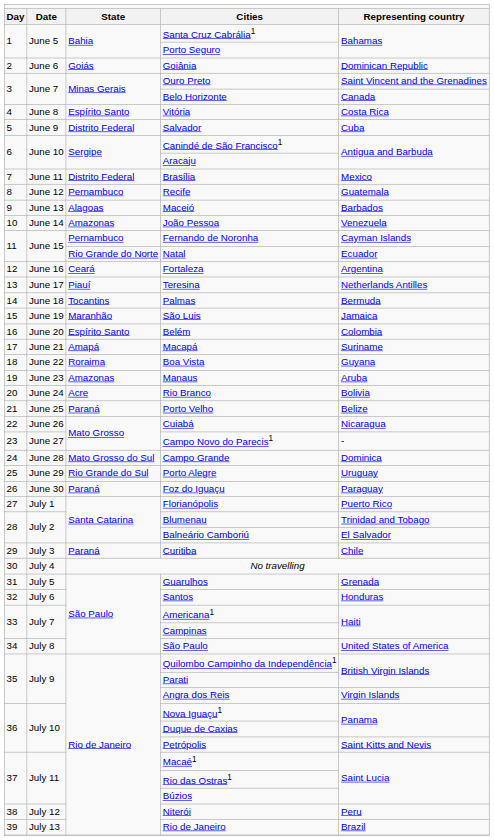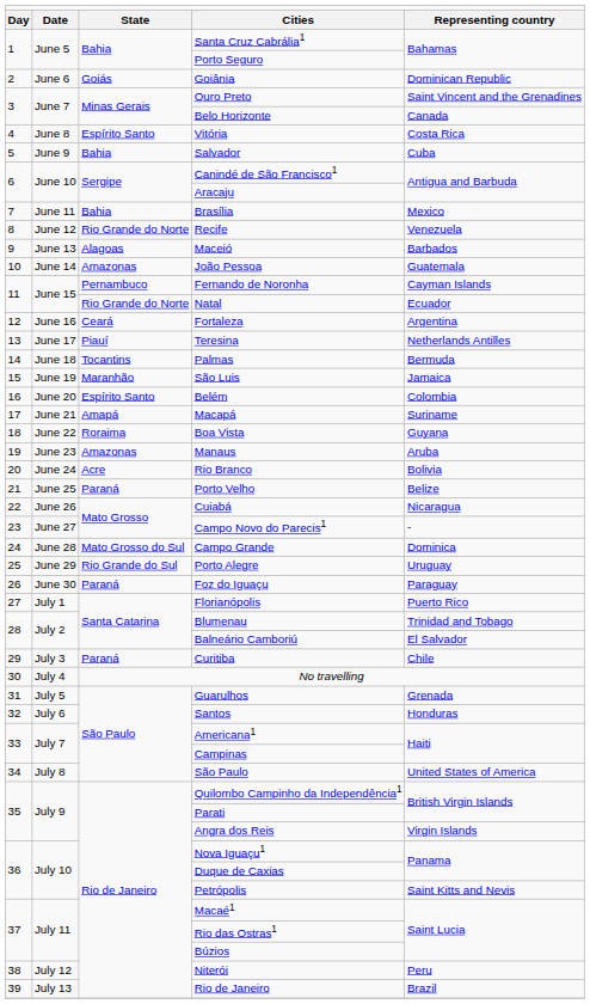 <table class="wikitable">
 <tr>
 <td colspan=6></td>
 </tr>
 <tr>
 <th>Day</th>
 <th>Date</th>
 <th>State</th>
 <th>Cities</th>
 <th>Representing country</th>
 </tr>
 <tr>
 <td rowspan=2>1</td>
 <td rowspan=2>June 5</td>
 <td rowspan=2><a href='#'>Bahia</a></td>
 <td><a href='#'>Santa Cruz Cabrália</a><sup>1</sup></td>
 <td rowspan=2><a href='#'>Bahamas</a></td>
 </tr>
 <tr>
 <td><a href='#'>Porto Seguro</a></td>
 </tr>
 <tr>
 <td>2</td>
 <td>June 6</td>
 <td><a href='#'>Goiás</a></td>
 <td><a href='#'>Goiânia</a></td>
 <td><a href='#'>Dominican Republic</a></td>
 </tr>
 <tr>
 <td rowspan=2>3</td>
 <td rowspan=2>June 7</td>
 <td rowspan=2><a href='#'>Minas Gerais</a></td>
 <td><a href='#'>Ouro Preto</a></td>
 <td><a href='#'>Saint Vincent and the Grenadines</a></td>
 </tr>
 <tr>
 <td><a href='#'>Belo Horizonte</a></td>
 <td><a href='#'>Canada</a></td>
 </tr>
 <tr>
 <td>4</td>
 <td>June 8</td>
 <td><a href='#'>Espírito Santo</a></td>
 <td><a href='#'>Vitória</a></td>
 <td><a href='#'>Costa Rica</a></td>
 </tr>
 <tr>
 <td>5</td>
 <td>June 9</td>
-<td><a href='#'>Distrito Federal</a></td>
+<td><a href='#'>Bahia</a></td>
 <td><a href='#'>Salvador</a></td>
 <td><a href='#'>Cuba</a></td>
 </tr>
 <tr>
 <td rowspan=2>6</td>
 <td rowspan=2>June 10</td>
 <td rowspan=2><a href='#'>Sergipe</a></td>
 <td><a href='#'>Canindé de São Francisco</a><sup>1</sup></td>
 <td rowspan=2><a href='#'>Antigua and Barbuda</a></td>
 </tr>
 <tr>
 <td><a href='#'>Aracaju</a></td>
 </tr>
 <tr>
 <td>7</td>
 <td>June 11</td>
-<td><a href='#'>Distrito Federal</a></td>
+<td><a href='#'>Bahia</a></td>
 <td><a href='#'>Brasília</a></td>
 <td><a href='#'>Mexico</a></td>
 </tr>
 <tr>
 <td>8</td>
 <td>June 12</td>
-<td><a href='#'>Pernambuco</a></td>
+<td><a href='#'>Rio Grande do Norte</a></td>
 <td><a href='#'>Recife</a></td>
-<td><a href='#'>Guatemala</a></td>
+<td><a href='#'>Venezuela</a></td>
 </tr>
 <tr>
 <td>9</td>
 <td>June 13</td>
 <td><a href='#'>Alagoas</a></td>
 <td><a href='#'>Maceió</a></td>
 <td><a href='#'>Barbados</a></td>
 </tr>
 <tr>
 <td>10</td>
 <td>June 14</td>
 <td><a href='#'>Amazonas</a></td>
 <td><a href='#'>João Pessoa</a></td>
-<td><a href='#'>Venezuela</a></td>
+<td><a href='#'>Guatemala</a></td>
 </tr>
 <tr>
 <td rowspan=2>11</td>
 <td rowspan=2>June 15</td>
 <td><a href='#'>Pernambuco</a></td>
 <td><a href='#'>Fernando de Noronha</a></td>
 <td><a href='#'>Cayman Islands</a></td>
 </tr>
 <tr>
 <td><a href='#'>Rio Grande do Norte</a></td>
 <td><a href='#'>Natal</a></td>
 <td><a href='#'>Ecuador</a></td>
 </tr>
 <tr>
 <td>12</td>
 <td>June 16</td>
 <td><a href='#'>Ceará</a></td>
 <td><a href='#'>Fortaleza</a></td>
 <td><a href='#'>Argentina</a></td>
 </tr>
 <tr>
 <td>13</td>
 <td>June 17</td>
 <td><a href='#'>Piauí</a></td>
 <td><a href='#'>Teresina</a></td>
 <td><a href='#'>Netherlands Antilles</a></td>
 </tr>
 <tr>
 <td>14</td>
 <td>June 18</td>
 <td><a href='#'>Tocantins</a></td>
 <td><a href='#'>Palmas</a></td>
 <td><a href='#'>Bermuda</a></td>
 </tr>
 <tr>
 <td>15</td>
 <td>June 19</td>
 <td><a href='#'>Maranhão</a></td>
 <td><a href='#'>São Luis</a></td>
 <td><a href='#'>Jamaica</a></td>
 </tr>
 <tr>
 <td>16</td>
 <td>June 20</td>
 <td><a href='#'>Espírito Santo</a></td>
 <td><a href='#'>Belém</a></td>
 <td><a href='#'>Colombia</a></td>
 </tr>
 <tr>
 <td>17</td>
 <td>June 21</td>
 <td><a href='#'>Amapá</a></td>
 <td><a href='#'>Macapá</a></td>
 <td><a href='#'>Suriname</a></td>
 </tr>
 <tr>
 <td>18</td>
 <td>June 22</td>
 <td><a href='#'>Roraima</a></td>
 <td><a href='#'>Boa Vista</a></td>
 <td><a href='#'>Guyana</a></td>
 </tr>
 <tr>
 <td>19</td>
 <td>June 23</td>
 <td><a href='#'>Amazonas</a></td>
 <td><a href='#'>Manaus</a></td>
 <td><a href='#'>Aruba</a></td>
 </tr>
 <tr>
 <td>20</td>
 <td>June 24</td>
 <td><a href='#'>Acre</a></td>
 <td><a href='#'>Rio Branco</a></td>
 <td><a href='#'>Bolivia</a></td>
 </tr>
 <tr>
 <td>21</td>
 <td>June 25</td>
 <td><a href='#'>Paraná</a></td>
 <td><a href='#'>Porto Velho</a></td>
 <td><a href='#'>Belize</a></td>
 </tr>
 <tr>
 <td>22</td>
 <td>June 26</td>
 <td rowspan=2><a href='#'>Mato Grosso</a></td>
 <td><a href='#'>Cuiabá</a></td>
 <td><a href='#'>Nicaragua</a></td>
 </tr>
 <tr>
 <td>23</td>
 <td>June 27</td>
 <td><a href='#'>Campo Novo do Parecis</a><sup>1</sup></td>
 <td>-</td>
 </tr>
 <tr>
 <td>24</td>
 <td>June 28</td>
 <td><a href='#'>Mato Grosso do Sul</a></td>
 <td><a href='#'>Campo Grande</a></td>
 <td><a href='#'>Dominica</a></td>
 </tr>
 <tr>
 <td>25</td>
 <td>June 29</td>
 <td><a href='#'>Rio Grande do Sul</a></td>
 <td><a href='#'>Porto Alegre</a></td>
 <td><a href='#'>Uruguay</a></td>
 </tr>
 <tr>
 <td>26</td>
 <td>June 30</td>
 <td><a href='#'>Paraná</a></td>
 <td><a href='#'>Foz do Iguaçu</a></td>
 <td><a href='#'>Paraguay</a></td>
 </tr>
 <tr>
 <td>27</td>
 <td>July 1</td>
 <td rowspan=3><a href='#'>Santa Catarina</a></td>
 <td><a href='#'>Florianópolis</a></td>
 <td><a href='#'>Puerto Rico</a></td>
 </tr>
 <tr>
 <td rowspan=2>28</td>
 <td rowspan=2>July 2</td>
 <td><a href='#'>Blumenau</a></td>
 <td><a href='#'>Trinidad and Tobago</a></td>
 </tr>
 <tr>
 <td><a href='#'>Balneário Camboriú</a></td>
 <td><a href='#'>El Salvador</a></td>
 </tr>
 <tr>
 <td>29</td>
 <td>July 3</td>
 <td><a href='#'>Paraná</a></td>
 <td><a href='#'>Curitiba</a></td>
 <td><a href='#'>Chile</a></td>
 </tr>
 <tr>
 <td>30</td>
 <td>July 4</td>
 <td colspan=3 align=center><em>No travelling</em></td>
 </tr>
 <tr>
 <td>31</td>
 <td>July 5</td>
 <td rowspan=5><a href='#'>São Paulo</a></td>
 <td><a href='#'>Guarulhos</a></td>
 <td><a href='#'>Grenada</a></td>
 </tr>
 <tr>
 <td>32</td>
 <td>July 6</td>
 <td><a href='#'>Santos</a></td>
 <td><a href='#'>Honduras</a></td>
 </tr>
 <tr>
 <td rowspan=2>33</td>
 <td rowspan=2>July 7</td>
 <td><a href='#'>Americana</a><sup>1</sup></td>
 <td rowspan=2><a href='#'>Haiti</a></td>
 </tr>
 <tr>
 <td><a href='#'>Campinas</a></td>
 </tr>
 <tr>
 <td>34</td>
 <td>July 8</td>
 <td><a href='#'>São Paulo</a></td>
 <td><a href='#'>United States of America</a></td>
 </tr>
 <tr>
 <td rowspan=3>35</td>
 <td rowspan=3>July 9</td>
 <td rowspan=11><a href='#'>Rio de Janeiro</a></td>
 <td><a href='#'>Quilombo Campinho da Independência</a><sup>1</sup></td>
 <td rowspan=2><a href='#'>British Virgin Islands</a></td>
 </tr>
 <tr>
 <td><a href='#'>Parati</a></td>
 </tr>
 <tr>
 <td><a href='#'>Angra dos Reis</a></td>
 <td><a href='#'>Virgin Islands</a></td>
 </tr>
 <tr>
 <td rowspan=3>36</td>
 <td rowspan=3>July 10</td>
 <td><a href='#'>Nova Iguaçu</a><sup>1</sup></td>
 <td rowspan=2><a href='#'>Panama</a></td>
 </tr>
 <tr>
 <td><a href='#'>Duque de Caxias</a></td>
 </tr>
 <tr>
 <td><a href='#'>Petrópolis</a></td>
 <td><a href='#'>Saint Kitts and Nevis</a></td>
 </tr>
 <tr>
 <td rowspan=3>37</td>
 <td rowspan=3>July 11</td>
 <td><a href='#'>Macaé</a><sup>1</sup></td>
 <td rowspan=3><a href='#'>Saint Lucia</a></td>
 </tr>
 <tr>
 <td><a href='#'>Rio das Ostras</a><sup>1</sup></td>
 </tr>
 <tr>
 <td><a href='#'>Búzios</a></td>
 </tr>
 <tr>
 <td>38</td>
 <td>July 12</td>
 <td><a href='#'>Niterói</a></td>
 <td><a href='#'>Peru</a></td>
 </tr>
 <tr>
 <td>39</td>
 <td>July 13</td>
 <td><a href='#'>Rio de Janeiro</a></td>
 <td><a href='#'>Brazil</a></td>
 </tr>
 <tr>
 </tr>
 </table>
